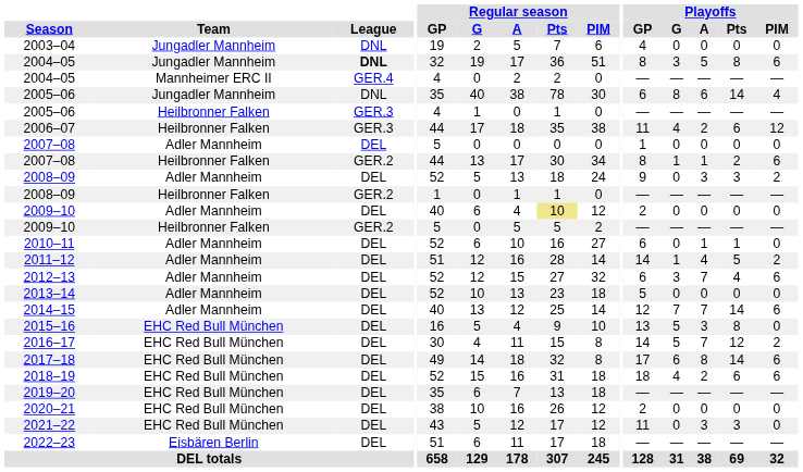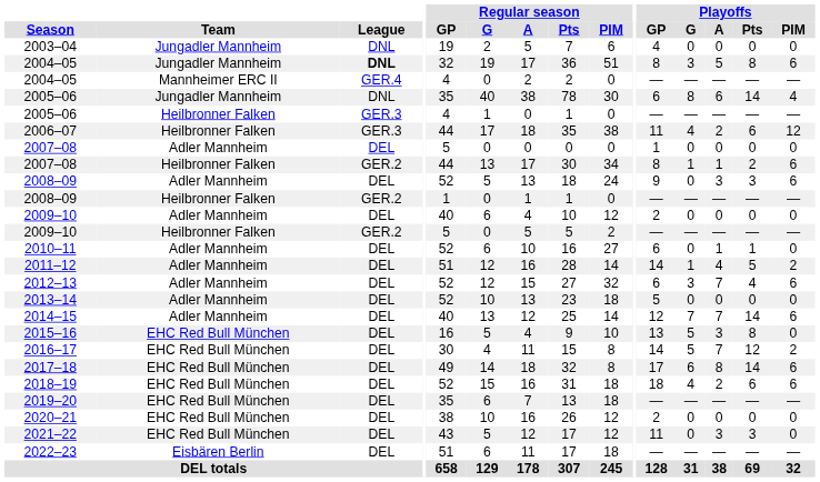 <table border="0" cellpadding="1" cellspacing="0" style="text-align:center; width:60em">
 <tr bgcolor="#e0e0e0">
 <th colspan="3" bgcolor="#ffffff"></th>
 <th rowspan="99" bgcolor="#ffffff"></th>
 <th colspan="5"><a href='#'>Regular season</a></th>
 <th rowspan="99" bgcolor="#ffffff"></th>
 <th colspan="5"><a href='#'>Playoffs</a></th>
 </tr>
 <tr bgcolor="#e0e0e0">
 <th><a href='#'>Season</a></th>
 <th>Team</th>
 <th>League</th>
 <th>GP</th>
 <th><a href='#'>G</a></th>
 <th><a href='#'>A</a></th>
 <th><a href='#'>Pts</a></th>
 <th><a href='#'>PIM</a></th>
 <th>GP</th>
 <th>G</th>
 <th>A</th>
 <th>Pts</th>
 <th>PIM</th>
 </tr>
 <tr>
 <td>2003–04</td>
 <td><a href='#'>Jungadler Mannheim</a></td>
 <td><a href='#'>DNL</a></td>
 <td>19</td>
 <td>2</td>
 <td>5</td>
 <td>7</td>
 <td>6</td>
 <td>4</td>
 <td>0</td>
 <td>0</td>
 <td>0</td>
 <td>0</td>
 </tr>
 <tr bgcolor="#f0f0f0">
 <td>2004–05</td>
 <td>Jungadler Mannheim</td>
 <td><strong>DNL</strong></td>
 <td>32</td>
 <td>19</td>
 <td>17</td>
 <td>36</td>
 <td>51</td>
 <td>8</td>
 <td>3</td>
 <td>5</td>
 <td>8</td>
 <td>6</td>
 </tr>
 <tr>
 <td>2004–05</td>
 <td>Mannheimer ERC II</td>
 <td><a href='#'>GER.4</a></td>
 <td>4</td>
 <td>0</td>
 <td>2</td>
 <td>2</td>
 <td>0</td>
 <td>—</td>
 <td>—</td>
 <td>—</td>
 <td>—</td>
 <td>—</td>
 </tr>
 <tr bgcolor="#f0f0f0">
 <td>2005–06</td>
 <td>Jungadler Mannheim</td>
 <td>DNL</td>
 <td>35</td>
 <td>40</td>
 <td>38</td>
 <td>78</td>
 <td>30</td>
 <td>6</td>
 <td>8</td>
 <td>6</td>
 <td>14</td>
 <td>4</td>
 </tr>
 <tr>
 <td>2005–06</td>
 <td><a href='#'>Heilbronner Falken</a></td>
 <td><a href='#'>GER.3</a></td>
 <td>4</td>
 <td>1</td>
 <td>0</td>
 <td>1</td>
 <td>0</td>
 <td>—</td>
 <td>—</td>
 <td>—</td>
 <td>—</td>
 <td>—</td>
 </tr>
 <tr bgcolor="#f0f0f0">
 <td>2006–07</td>
 <td>Heilbronner Falken</td>
 <td>GER.3</td>
 <td>44</td>
 <td>17</td>
 <td>18</td>
 <td>35</td>
 <td>38</td>
 <td>11</td>
 <td>4</td>
 <td>2</td>
 <td>6</td>
 <td>12</td>
 </tr>
 <tr>
 <td><a href='#'>2007–08</a></td>
 <td>Adler Mannheim</td>
 <td><a href='#'>DEL</a></td>
 <td>5</td>
 <td>0</td>
 <td>0</td>
 <td>0</td>
 <td>0</td>
 <td>1</td>
 <td>0</td>
 <td>0</td>
 <td>0</td>
 <td>0</td>
 </tr>
 <tr bgcolor="#f0f0f0">
 <td>2007–08</td>
 <td>Heilbronner Falken</td>
 <td>GER.2</td>
 <td>44</td>
 <td>13</td>
 <td>17</td>
 <td>30</td>
 <td>34</td>
 <td>8</td>
 <td>1</td>
 <td>1</td>
 <td>2</td>
 <td>6</td>
 </tr>
 <tr>
 <td><a href='#'>2008–09</a></td>
 <td>Adler Mannheim</td>
 <td>DEL</td>
 <td>52</td>
 <td>5</td>
 <td>13</td>
 <td>18</td>
 <td>24</td>
 <td>9</td>
 <td>0</td>
 <td>3</td>
 <td>3</td>
-<td>2</td>
+<td>6</td>
 </tr>
 <tr bgcolor="#f0f0f0">
 <td>2008–09</td>
 <td>Heilbronner Falken</td>
 <td>GER.2</td>
 <td>1</td>
 <td>0</td>
 <td>1</td>
 <td>1</td>
 <td>0</td>
 <td>—</td>
 <td>—</td>
 <td>—</td>
 <td>—</td>
 <td>—</td>
 </tr>
 <tr>
 <td><a href='#'>2009–10</a></td>
 <td>Adler Mannheim</td>
 <td>DEL</td>
 <td>40</td>
 <td>6</td>
 <td>4</td>
-<td style="background: khaki;">10</td>
+<td>10</td>
 <td>12</td>
 <td>2</td>
 <td>0</td>
 <td>0</td>
 <td>0</td>
 <td>0</td>
 </tr>
 <tr bgcolor="#f0f0f0">
 <td>2009–10</td>
 <td>Heilbronner Falken</td>
 <td>GER.2</td>
 <td>5</td>
 <td>0</td>
 <td>5</td>
 <td>5</td>
 <td>2</td>
 <td>—</td>
 <td>—</td>
 <td>—</td>
 <td>—</td>
 <td>—</td>
 </tr>
 <tr>
 <td><a href='#'>2010–11</a></td>
 <td>Adler Mannheim</td>
 <td>DEL</td>
 <td>52</td>
 <td>6</td>
 <td>10</td>
 <td>16</td>
 <td>27</td>
 <td>6</td>
 <td>0</td>
 <td>1</td>
 <td>1</td>
 <td>0</td>
 </tr>
 <tr bgcolor="#f0f0f0">
 <td><a href='#'>2011–12</a></td>
 <td>Adler Mannheim</td>
 <td>DEL</td>
 <td>51</td>
 <td>12</td>
 <td>16</td>
 <td>28</td>
 <td>14</td>
 <td>14</td>
 <td>1</td>
 <td>4</td>
 <td>5</td>
 <td>2</td>
 </tr>
 <tr>
 <td><a href='#'>2012–13</a></td>
 <td>Adler Mannheim</td>
 <td>DEL</td>
 <td>52</td>
 <td>12</td>
 <td>15</td>
 <td>27</td>
 <td>32</td>
 <td>6</td>
 <td>3</td>
 <td>7</td>
 <td>4</td>
 <td>6</td>
 </tr>
 <tr bgcolor="#f0f0f0">
 <td><a href='#'>2013–14</a></td>
 <td>Adler Mannheim</td>
 <td>DEL</td>
 <td>52</td>
 <td>10</td>
 <td>13</td>
 <td>23</td>
 <td>18</td>
 <td>5</td>
 <td>0</td>
 <td>0</td>
 <td>0</td>
 <td>0</td>
 </tr>
 <tr>
 <td><a href='#'>2014–15</a></td>
 <td>Adler Mannheim</td>
 <td>DEL</td>
 <td>40</td>
 <td>13</td>
 <td>12</td>
 <td>25</td>
 <td>14</td>
 <td>12</td>
 <td>7</td>
 <td>7</td>
 <td>14</td>
 <td>6</td>
 </tr>
 <tr bgcolor="#f0f0f0">
 <td><a href='#'>2015–16</a></td>
 <td><a href='#'>EHC Red Bull München</a></td>
 <td>DEL</td>
 <td>16</td>
 <td>5</td>
 <td>4</td>
 <td>9</td>
 <td>10</td>
 <td>13</td>
 <td>5</td>
 <td>3</td>
 <td>8</td>
 <td>0</td>
 </tr>
 <tr>
 <td><a href='#'>2016–17</a></td>
 <td>EHC Red Bull München</td>
 <td>DEL</td>
 <td>30</td>
 <td>4</td>
 <td>11</td>
 <td>15</td>
 <td>8</td>
 <td>14</td>
 <td>5</td>
 <td>7</td>
 <td>12</td>
 <td>2</td>
 </tr>
 <tr bgcolor="#f0f0f0">
 <td><a href='#'>2017–18</a></td>
 <td>EHC Red Bull München</td>
 <td>DEL</td>
 <td>49</td>
 <td>14</td>
 <td>18</td>
 <td>32</td>
 <td>8</td>
 <td>17</td>
 <td>6</td>
 <td>8</td>
 <td>14</td>
 <td>6</td>
 </tr>
 <tr>
 <td><a href='#'>2018–19</a></td>
 <td>EHC Red Bull München</td>
 <td>DEL</td>
 <td>52</td>
 <td>15</td>
 <td>16</td>
 <td>31</td>
 <td>18</td>
 <td>18</td>
 <td>4</td>
 <td>2</td>
 <td>6</td>
 <td>6</td>
 </tr>
 <tr bgcolor="#f0f0f0">
 <td><a href='#'>2019–20</a></td>
 <td>EHC Red Bull München</td>
 <td>DEL</td>
 <td>35</td>
 <td>6</td>
 <td>7</td>
 <td>13</td>
 <td>18</td>
 <td>—</td>
 <td>—</td>
 <td>—</td>
 <td>—</td>
 <td>—</td>
 </tr>
 <tr>
 <td><a href='#'>2020–21</a></td>
 <td>EHC Red Bull München</td>
 <td>DEL</td>
 <td>38</td>
 <td>10</td>
 <td>16</td>
 <td>26</td>
 <td>12</td>
 <td>2</td>
 <td>0</td>
 <td>0</td>
 <td>0</td>
 <td>0</td>
 </tr>
 <tr bgcolor="#f0f0f0">
 <td><a href='#'>2021–22</a></td>
 <td>EHC Red Bull München</td>
 <td>DEL</td>
 <td>43</td>
 <td>5</td>
 <td>12</td>
 <td>17</td>
 <td>12</td>
 <td>11</td>
 <td>0</td>
 <td>3</td>
 <td>3</td>
 <td>0</td>
 </tr>
 <tr>
 <td><a href='#'>2022–23</a></td>
 <td><a href='#'>Eisbären Berlin</a></td>
 <td>DEL</td>
 <td>51</td>
 <td>6</td>
 <td>11</td>
 <td>17</td>
 <td>18</td>
 <td>—</td>
 <td>—</td>
 <td>—</td>
 <td>—</td>
 <td>—</td>
 </tr>
 <tr bgcolor="#e0e0e0">
 <th colspan="3">DEL totals</th>
 <th>658</th>
 <th>129</th>
 <th>178</th>
 <th>307</th>
 <th>245</th>
 <th>128</th>
 <th>31</th>
 <th>38</th>
 <th>69</th>
 <th>32</th>
 </tr>
 </table>
